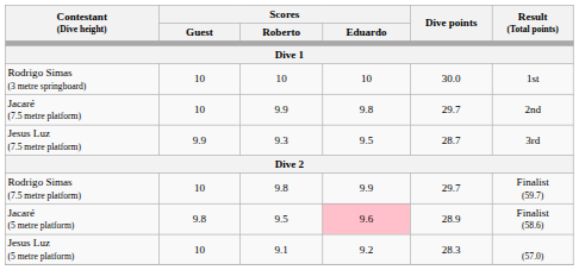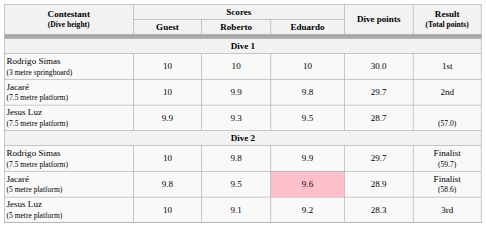 <table class="wikitable" style="text-align:center;  width:60%; font-size:90%;">
 <tr>
 <th rowspan="2" width=100>Contestant<br><small>(Dive height)</small></th>
 <th colspan="3" width=150>Scores</th>
 <th rowspan="2" width=050>Dive points</th>
 <th rowspan="2" width=050>Result<br><small>(Total points)</small></th>
 </tr>
 <tr>
 <th width=50>Guest</th>
 <th width=50>Roberto</th>
 <th width=50>Eduardo</th>
 </tr>
 <tr>
 <td colspan=6 bgcolor="#A9A9A9"></td>
 </tr>
 <tr>
 <th colspan=6>Dive 1</th>
 </tr>
 <tr>
 <td align="left">Rodrigo Simas<br><small>(3 metre springboard)</small></td>
 <td>10</td>
 <td>10</td>
 <td>10</td>
 <td>30.0</td>
 <td>1st</td>
 </tr>
 <tr>
 <td align="left">Jacaré<br><small>(7.5 metre platform)</small></td>
 <td>10</td>
 <td>9.9</td>
 <td>9.8</td>
 <td>29.7</td>
 <td>2nd</td>
 </tr>
 <tr>
 <td align="left">Jesus Luz<br><small>(7.5 metre platform)</small></td>
 <td>9.9</td>
 <td>9.3</td>
 <td>9.5</td>
 <td>28.7</td>
-<td>3rd</td>
+<td><br><small>(57.0)</small></td>
 </tr>
 <tr>
 <th colspan=6>Dive 2</th>
 </tr>
 <tr>
 <td align="left">Rodrigo Simas<br><small>(7.5 metre platform)</small></td>
 <td>10</td>
 <td>9.8</td>
 <td>9.9</td>
 <td>29.7</td>
 <td>Finalist<br><small>(59.7)</small></td>
 </tr>
 <tr>
 <td align="left">Jacaré<br><small>(5 metre platform)</small></td>
 <td>9.8</td>
 <td>9.5</td>
 <td style="background: pink;">9.6</td>
 <td>28.9</td>
 <td>Finalist<br><small>(58.6)</small></td>
 </tr>
 <tr>
 <td align="left">Jesus Luz<br><small>(5 metre platform)</small></td>
 <td>10</td>
 <td>9.1</td>
 <td>9.2</td>
 <td>28.3</td>
-<td><br><small>(57.0)</small></td>
+<td>3rd</td>
 </tr>
 <tr>
 </tr>
 </table>
